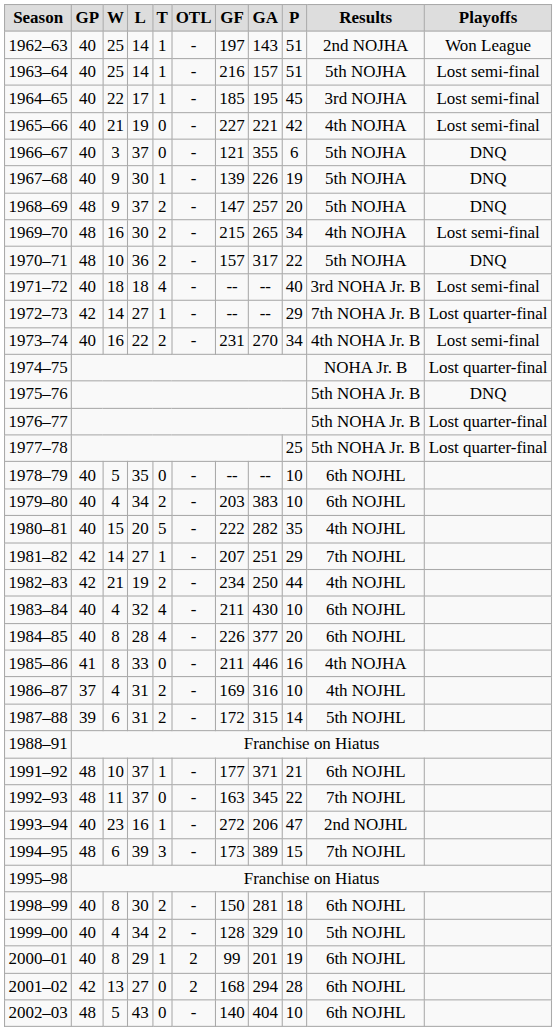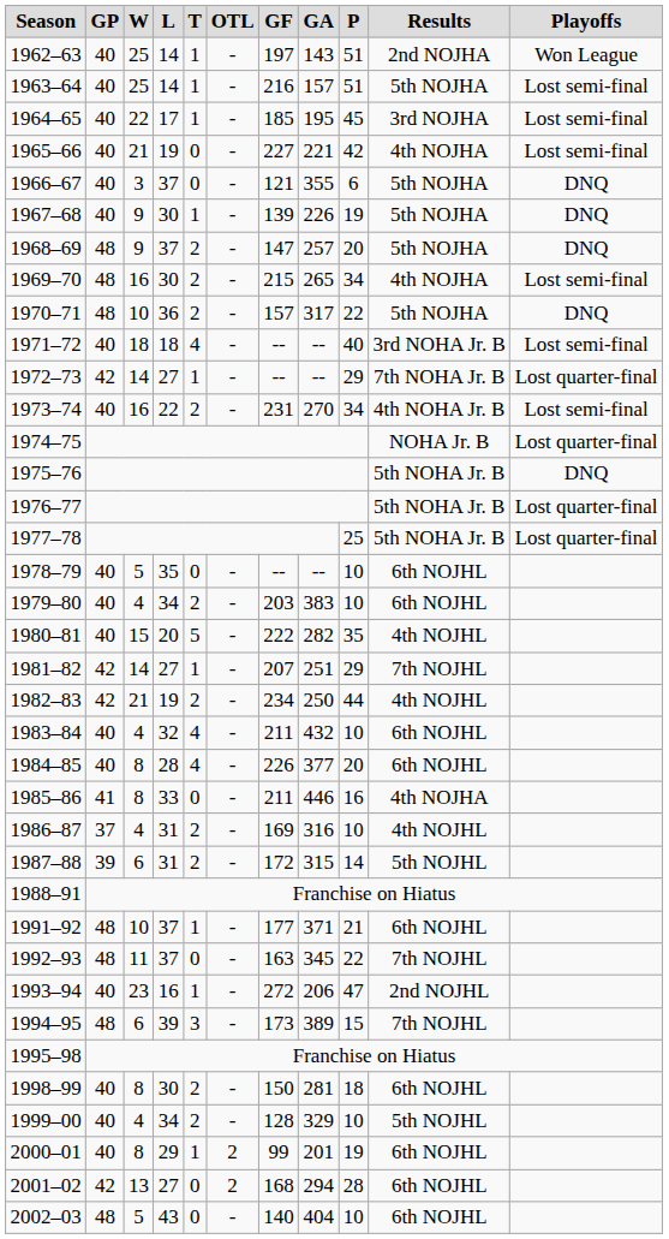 <table class="wikitable">
 <tr align="center"  bgcolor="#dddddd">
 <td><strong>Season</strong></td>
 <td><strong>GP</strong></td>
 <td><strong>W</strong></td>
 <td><strong>L</strong></td>
 <td><strong>T</strong></td>
 <td><strong>OTL</strong></td>
 <td><strong>GF</strong></td>
 <td><strong>GA</strong></td>
 <td><strong>P</strong></td>
 <td><strong>Results</strong></td>
 <td><strong>Playoffs</strong></td>
 </tr>
 <tr align="center">
 <td>1962–63</td>
 <td>40</td>
 <td>25</td>
 <td>14</td>
 <td>1</td>
 <td>-</td>
 <td>197</td>
 <td>143</td>
 <td>51</td>
 <td>2nd NOJHA</td>
 <td>Won League</td>
 </tr>
 <tr align="center">
 <td>1963–64</td>
 <td>40</td>
 <td>25</td>
 <td>14</td>
 <td>1</td>
 <td>-</td>
 <td>216</td>
 <td>157</td>
 <td>51</td>
 <td>5th NOJHA</td>
 <td>Lost semi-final</td>
 </tr>
 <tr align="center">
 <td>1964–65</td>
 <td>40</td>
 <td>22</td>
 <td>17</td>
 <td>1</td>
 <td>-</td>
 <td>185</td>
 <td>195</td>
 <td>45</td>
 <td>3rd NOJHA</td>
 <td>Lost semi-final</td>
 </tr>
 <tr align="center">
 <td>1965–66</td>
 <td>40</td>
 <td>21</td>
 <td>19</td>
 <td>0</td>
 <td>-</td>
 <td>227</td>
 <td>221</td>
 <td>42</td>
 <td>4th NOJHA</td>
 <td>Lost semi-final</td>
 </tr>
 <tr align="center">
 <td>1966–67</td>
 <td>40</td>
 <td>3</td>
 <td>37</td>
 <td>0</td>
 <td>-</td>
 <td>121</td>
 <td>355</td>
 <td>6</td>
 <td>5th NOJHA</td>
 <td>DNQ</td>
 </tr>
 <tr align="center">
 <td>1967–68</td>
 <td>40</td>
 <td>9</td>
 <td>30</td>
 <td>1</td>
 <td>-</td>
 <td>139</td>
 <td>226</td>
 <td>19</td>
 <td>5th NOJHA</td>
 <td>DNQ</td>
 </tr>
 <tr align="center">
 <td>1968–69</td>
 <td>48</td>
 <td>9</td>
 <td>37</td>
 <td>2</td>
 <td>-</td>
 <td>147</td>
 <td>257</td>
 <td>20</td>
 <td>5th NOJHA</td>
 <td>DNQ</td>
 </tr>
 <tr align="center">
 <td>1969–70</td>
 <td>48</td>
 <td>16</td>
 <td>30</td>
 <td>2</td>
 <td>-</td>
 <td>215</td>
 <td>265</td>
 <td>34</td>
 <td>4th NOJHA</td>
 <td>Lost semi-final</td>
 </tr>
 <tr align="center">
 <td>1970–71</td>
 <td>48</td>
 <td>10</td>
 <td>36</td>
 <td>2</td>
 <td>-</td>
 <td>157</td>
 <td>317</td>
 <td>22</td>
 <td>5th NOJHA</td>
 <td>DNQ</td>
 </tr>
 <tr align="center">
 <td>1971–72</td>
 <td>40</td>
 <td>18</td>
 <td>18</td>
 <td>4</td>
 <td>-</td>
 <td>--</td>
 <td>--</td>
 <td>40</td>
 <td>3rd NOHA Jr. B</td>
 <td>Lost semi-final</td>
 </tr>
 <tr align="center">
 <td>1972–73</td>
 <td>42</td>
 <td>14</td>
 <td>27</td>
 <td>1</td>
 <td>-</td>
 <td>--</td>
 <td>--</td>
 <td>29</td>
 <td>7th NOHA Jr. B</td>
 <td>Lost quarter-final</td>
 </tr>
 <tr align="center">
 <td>1973–74</td>
 <td>40</td>
 <td>16</td>
 <td>22</td>
 <td>2</td>
 <td>-</td>
 <td>231</td>
 <td>270</td>
 <td>34</td>
 <td>4th NOHA Jr. B</td>
 <td>Lost semi-final</td>
 </tr>
 <tr align="center">
 <td>1974–75</td>
 <td colspan="8"></td>
 <td>NOHA Jr. B</td>
 <td>Lost quarter-final</td>
 </tr>
 <tr align="center">
 <td>1975–76</td>
 <td colspan="8"></td>
 <td>5th NOHA Jr. B</td>
 <td>DNQ</td>
 </tr>
 <tr align="center">
 <td>1976–77</td>
 <td colspan="8"></td>
 <td>5th NOHA Jr. B</td>
 <td>Lost quarter-final</td>
 </tr>
 <tr align="center">
 <td>1977–78</td>
 <td colspan="7"></td>
 <td>25</td>
 <td>5th NOHA Jr. B</td>
 <td>Lost quarter-final</td>
 </tr>
 <tr align="center">
 <td>1978–79</td>
 <td>40</td>
 <td>5</td>
 <td>35</td>
 <td>0</td>
 <td>-</td>
 <td>--</td>
 <td>--</td>
 <td>10</td>
 <td>6th NOJHL</td>
 <td></td>
 </tr>
 <tr align="center">
 <td>1979–80</td>
 <td>40</td>
 <td>4</td>
 <td>34</td>
 <td>2</td>
 <td>-</td>
 <td>203</td>
 <td>383</td>
 <td>10</td>
 <td>6th NOJHL</td>
 <td></td>
 </tr>
 <tr align="center">
 <td>1980–81</td>
 <td>40</td>
 <td>15</td>
 <td>20</td>
 <td>5</td>
 <td>-</td>
 <td>222</td>
 <td>282</td>
 <td>35</td>
 <td>4th NOJHL</td>
 <td></td>
 </tr>
 <tr align="center">
 <td>1981–82</td>
 <td>42</td>
 <td>14</td>
 <td>27</td>
 <td>1</td>
 <td>-</td>
 <td>207</td>
 <td>251</td>
 <td>29</td>
 <td>7th NOJHL</td>
 <td></td>
 </tr>
 <tr align="center">
 <td>1982–83</td>
 <td>42</td>
 <td>21</td>
 <td>19</td>
 <td>2</td>
 <td>-</td>
 <td>234</td>
 <td>250</td>
 <td>44</td>
 <td>4th NOJHL</td>
 <td></td>
 </tr>
 <tr align="center">
 <td>1983–84</td>
 <td>40</td>
 <td>4</td>
 <td>32</td>
 <td>4</td>
 <td>-</td>
 <td>211</td>
-<td>430</td>
+<td>432</td>
 <td>10</td>
 <td>6th NOJHL</td>
 <td></td>
 </tr>
 <tr align="center">
 <td>1984–85</td>
 <td>40</td>
 <td>8</td>
 <td>28</td>
 <td>4</td>
 <td>-</td>
 <td>226</td>
 <td>377</td>
 <td>20</td>
 <td>6th NOJHL</td>
 <td></td>
 </tr>
 <tr align="center">
 <td>1985–86</td>
 <td>41</td>
 <td>8</td>
 <td>33</td>
 <td>0</td>
 <td>-</td>
 <td>211</td>
 <td>446</td>
 <td>16</td>
 <td>4th NOJHA</td>
 <td></td>
 </tr>
 <tr align="center">
 <td>1986–87</td>
 <td>37</td>
 <td>4</td>
 <td>31</td>
 <td>2</td>
 <td>-</td>
 <td>169</td>
 <td>316</td>
 <td>10</td>
 <td>4th NOJHL</td>
 <td></td>
 </tr>
 <tr align="center">
 <td>1987–88</td>
 <td>39</td>
 <td>6</td>
 <td>31</td>
 <td>2</td>
 <td>-</td>
 <td>172</td>
 <td>315</td>
 <td>14</td>
 <td>5th NOJHL</td>
 <td></td>
 </tr>
 <tr align="center">
 <td>1988–91</td>
 <td colspan="11">Franchise on Hiatus</td>
 </tr>
 <tr align="center">
 <td>1991–92</td>
 <td>48</td>
 <td>10</td>
 <td>37</td>
 <td>1</td>
 <td>-</td>
 <td>177</td>
 <td>371</td>
 <td>21</td>
 <td>6th NOJHL</td>
 <td></td>
 </tr>
 <tr align="center">
 <td>1992–93</td>
 <td>48</td>
 <td>11</td>
 <td>37</td>
 <td>0</td>
 <td>-</td>
 <td>163</td>
 <td>345</td>
 <td>22</td>
 <td>7th NOJHL</td>
 <td></td>
 </tr>
 <tr align="center">
 <td>1993–94</td>
 <td>40</td>
 <td>23</td>
 <td>16</td>
 <td>1</td>
 <td>-</td>
 <td>272</td>
 <td>206</td>
 <td>47</td>
 <td>2nd NOJHL</td>
 <td></td>
 </tr>
 <tr align="center">
 <td>1994–95</td>
 <td>48</td>
 <td>6</td>
 <td>39</td>
 <td>3</td>
 <td>-</td>
 <td>173</td>
 <td>389</td>
 <td>15</td>
 <td>7th NOJHL</td>
 <td></td>
 </tr>
 <tr align="center">
 <td>1995–98</td>
 <td colspan="11">Franchise on Hiatus</td>
 </tr>
 <tr align="center">
 <td>1998–99</td>
 <td>40</td>
 <td>8</td>
 <td>30</td>
 <td>2</td>
 <td>-</td>
 <td>150</td>
 <td>281</td>
 <td>18</td>
 <td>6th NOJHL</td>
 <td></td>
 </tr>
 <tr align="center">
 <td>1999–00</td>
 <td>40</td>
 <td>4</td>
 <td>34</td>
 <td>2</td>
 <td>-</td>
 <td>128</td>
 <td>329</td>
 <td>10</td>
 <td>5th NOJHL</td>
 <td></td>
 </tr>
 <tr align="center">
 <td>2000–01</td>
 <td>40</td>
 <td>8</td>
 <td>29</td>
 <td>1</td>
 <td>2</td>
 <td>99</td>
 <td>201</td>
 <td>19</td>
 <td>6th NOJHL</td>
 <td></td>
 </tr>
 <tr align="center">
 <td>2001–02</td>
 <td>42</td>
 <td>13</td>
 <td>27</td>
 <td>0</td>
 <td>2</td>
 <td>168</td>
 <td>294</td>
 <td>28</td>
 <td>6th NOJHL</td>
 <td></td>
 </tr>
 <tr align="center">
 <td>2002–03</td>
 <td>48</td>
 <td>5</td>
 <td>43</td>
 <td>0</td>
 <td>-</td>
 <td>140</td>
 <td>404</td>
 <td>10</td>
 <td>6th NOJHL</td>
 <td></td>
 </tr>
 </table>
